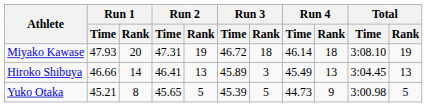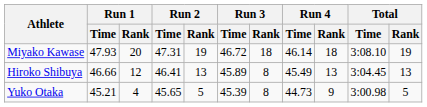 <table class="wikitable" border="1" style="font-size:90%">
 <tr>
 <th rowspan="2">Athlete</th>
 <th colspan="2">Run 1</th>
 <th colspan="2">Run 2</th>
 <th colspan="2">Run 3</th>
 <th colspan="2">Run 4</th>
 <th colspan="2">Total</th>
 </tr>
 <tr>
 <th>Time</th>
 <th>Rank</th>
 <th>Time</th>
 <th>Rank</th>
 <th>Time</th>
 <th>Rank</th>
 <th>Time</th>
 <th>Rank</th>
 <th>Time</th>
 <th>Rank</th>
 </tr>
 <tr>
 <td><a href='#'>Miyako Kawase</a></td>
 <td align="center">47.93</td>
 <td align="center">20</td>
 <td align="center">47.31</td>
 <td align="center">19</td>
 <td align="center">46.72</td>
 <td align="center">18</td>
 <td align="center">46.14</td>
 <td align="center">18</td>
 <td align="center">3:08.10</td>
 <td align="center">19</td>
 </tr>
 <tr>
 <td><a href='#'>Hiroko Shibuya</a></td>
 <td align="center">46.66</td>
-<td align="center">14</td>
+<td align="center">12</td>
 <td align="center">46.41</td>
 <td align="center">13</td>
 <td align="center">45.89</td>
-<td align="center">3</td>
+<td align="center">8</td>
 <td align="center">45.49</td>
 <td align="center">13</td>
 <td align="center">3:04.45</td>
 <td align="center">13</td>
 </tr>
 <tr>
 <td><a href='#'>Yuko Otaka</a></td>
 <td align="center">45.21</td>
-<td align="center">8</td>
+<td align="center">4</td>
 <td align="center">45.65</td>
 <td align="center">5</td>
 <td align="center">45.39</td>
-<td align="center">5</td>
+<td align="center">8</td>
 <td align="center">44.73</td>
 <td align="center">9</td>
 <td align="center">3:00.98</td>
 <td align="center">5</td>
 </tr>
 </table>
